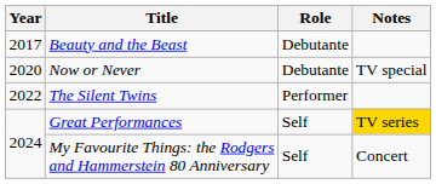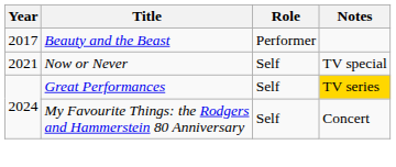 <table class="wikitable sortable">
 <tr>
 <th>Year</th>
 <th>Title</th>
 <th>Role</th>
 <th class="unsortable">Notes</th>
 </tr>
 <tr>
 <td>2017</td>
 <td><em><a href='#'>Beauty and the Beast</a></em></td>
-<td>Debutante</td>
+<td>Performer</td>
 <td></td>
 </tr>
 <tr>
-<td>2020</td>
+<td>2021</td>
 <td><em>Now or Never</em></td>
-<td>Debutante</td>
+<td>Self</td>
 <td>TV special</td>
-</tr>
-<tr>
-<td>2022</td>
-<td><em><a href='#'>The Silent Twins</a></em></td>
-<td>Performer</td>
-<td></td>
 </tr>
 <tr>
 <td rowspan="2">2024</td>
 <td><em><a href='#'>Great Performances</a></em></td>
 <td>Self</td>
 <td style="background: gold;">TV series</td>
 </tr>
 <tr>
 <td><em>My Favourite Things: the <a href='#'>Rodgers</a></em><br><em><a href='#'>and Hammerstein</a> 80 Anniversary</em></td>
 <td>Self</td>
 <td>Concert</td>
 </tr>
 </table>
